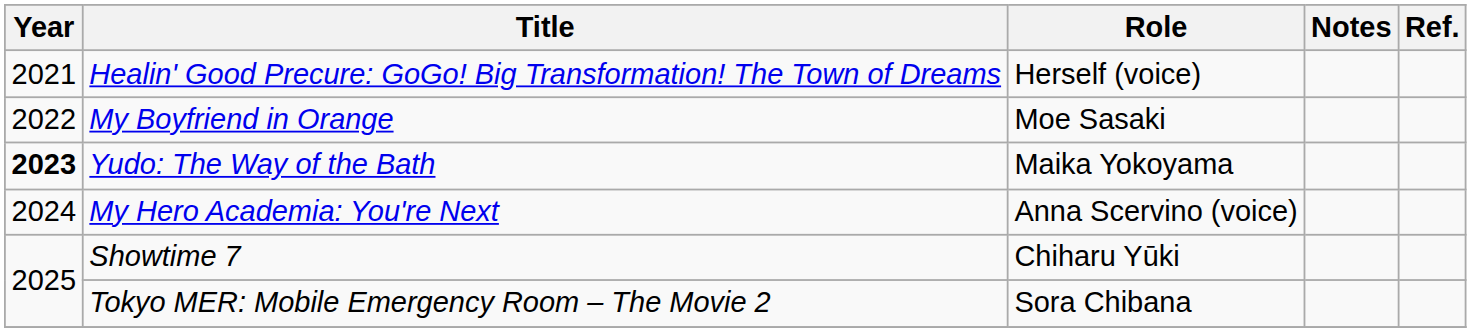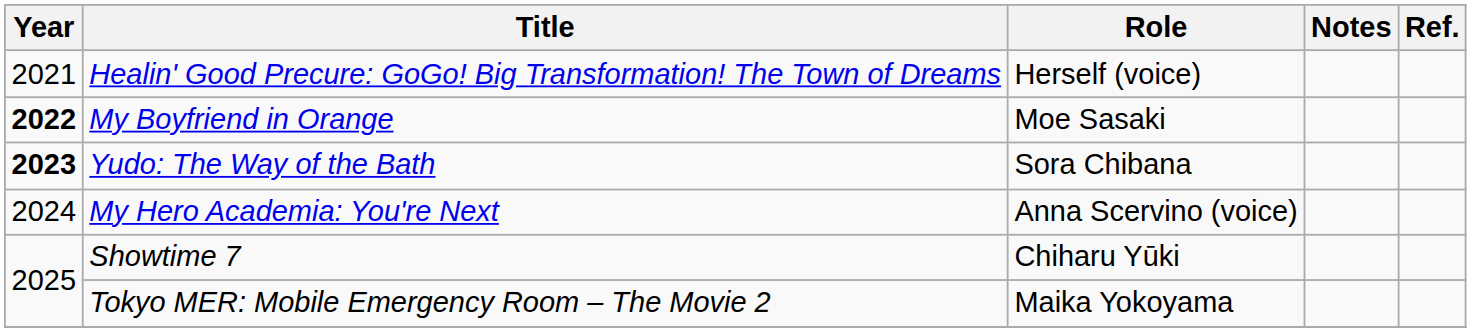 <table class="wikitable">
 <tr>
 <th>Year</th>
 <th>Title</th>
 <th>Role</th>
 <th>Notes</th>
 <th>Ref.</th>
 </tr>
 <tr>
 <td>2021</td>
 <td><em><a href='#'>Healin' Good Precure: GoGo! Big Transformation! The Town of Dreams</a></em></td>
 <td>Herself (voice)</td>
 <td></td>
 <td></td>
 </tr>
 <tr>
-<td>2022</td>
+<td><strong>2022</strong></td>
 <td><em><a href='#'>My Boyfriend in Orange</a></em></td>
 <td>Moe Sasaki</td>
 <td></td>
 <td></td>
 </tr>
 <tr>
 <td><strong>2023</strong></td>
 <td><em><a href='#'>Yudo: The Way of the Bath</a></em></td>
-<td>Maika Yokoyama</td>
+<td>Sora Chibana</td>
 <td></td>
 <td></td>
 </tr>
 <tr>
 <td>2024</td>
 <td><em><a href='#'>My Hero Academia: You're Next</a></em></td>
 <td>Anna Scervino (voice)</td>
 <td></td>
 <td></td>
 </tr>
 <tr>
 <td rowspan=2>2025</td>
 <td><em>Showtime 7</em></td>
 <td>Chiharu Yūki</td>
 <td></td>
 <td></td>
 </tr>
 <tr>
 <td><em>Tokyo MER: Mobile Emergency Room – The Movie 2</em></td>
-<td>Sora Chibana</td>
+<td>Maika Yokoyama</td>
 <td></td>
 <td></td>
 </tr>
 <tr>
 </tr>
 </table>
